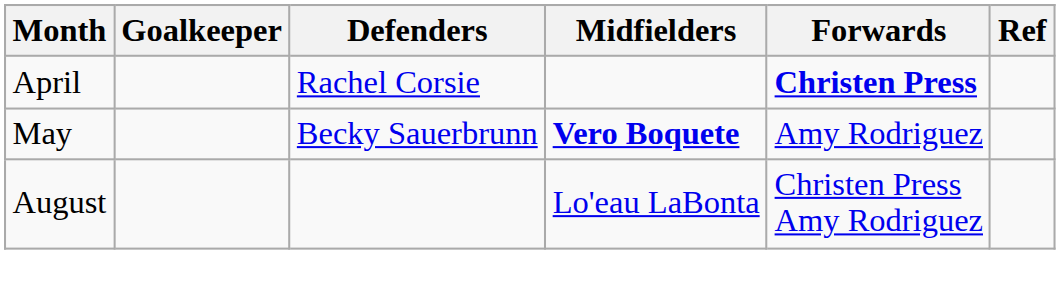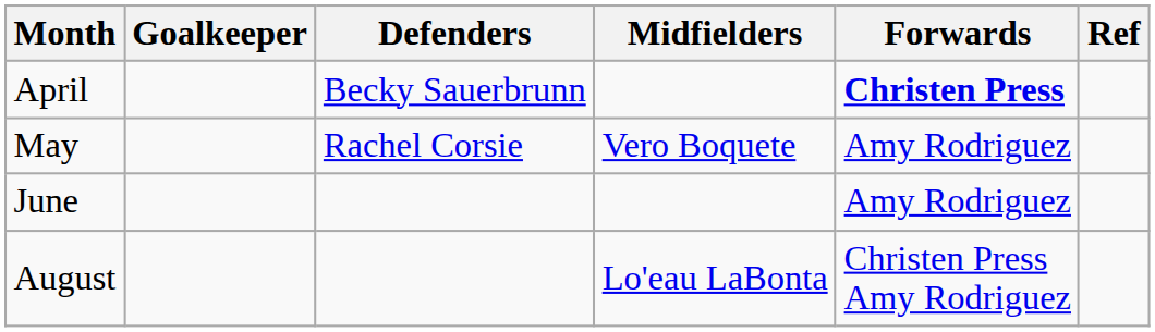 <table class="wikitable">
 <tr>
 <th>Month</th>
 <th>Goalkeeper</th>
 <th>Defenders</th>
 <th>Midfielders</th>
 <th>Forwards</th>
 <th>Ref</th>
 </tr>
 <tr>
 <td>April</td>
 <td></td>
-<td> <a href='#'>Rachel Corsie</a></td>
+<td> <a href='#'>Becky Sauerbrunn</a></td>
 <td></td>
 <td><strong> <a href='#'>Christen Press</a></strong></td>
 <td></td>
 </tr>
 <tr>
 <td>May</td>
 <td></td>
-<td> <a href='#'>Becky Sauerbrunn</a></td>
-<td><strong> <a href='#'>Vero Boquete</a></strong></td>
+<td> <a href='#'>Rachel Corsie</a></td>
+<td> <a href='#'>Vero Boquete</a></td>
+<td> <a href='#'>Amy Rodriguez</a></td>
+<td></td>
+</tr>
+<tr>
+<td>June</td>
+<td></td>
+<td></td>
+<td></td>
 <td> <a href='#'>Amy Rodriguez</a></td>
 <td></td>
 </tr>
 <tr>
 <td>August</td>
 <td></td>
 <td></td>
 <td> <a href='#'>Lo'eau LaBonta</a></td>
 <td> <a href='#'>Christen Press</a> <br>  <a href='#'>Amy Rodriguez</a></td>
 <td></td>
 </tr>
 </table>
